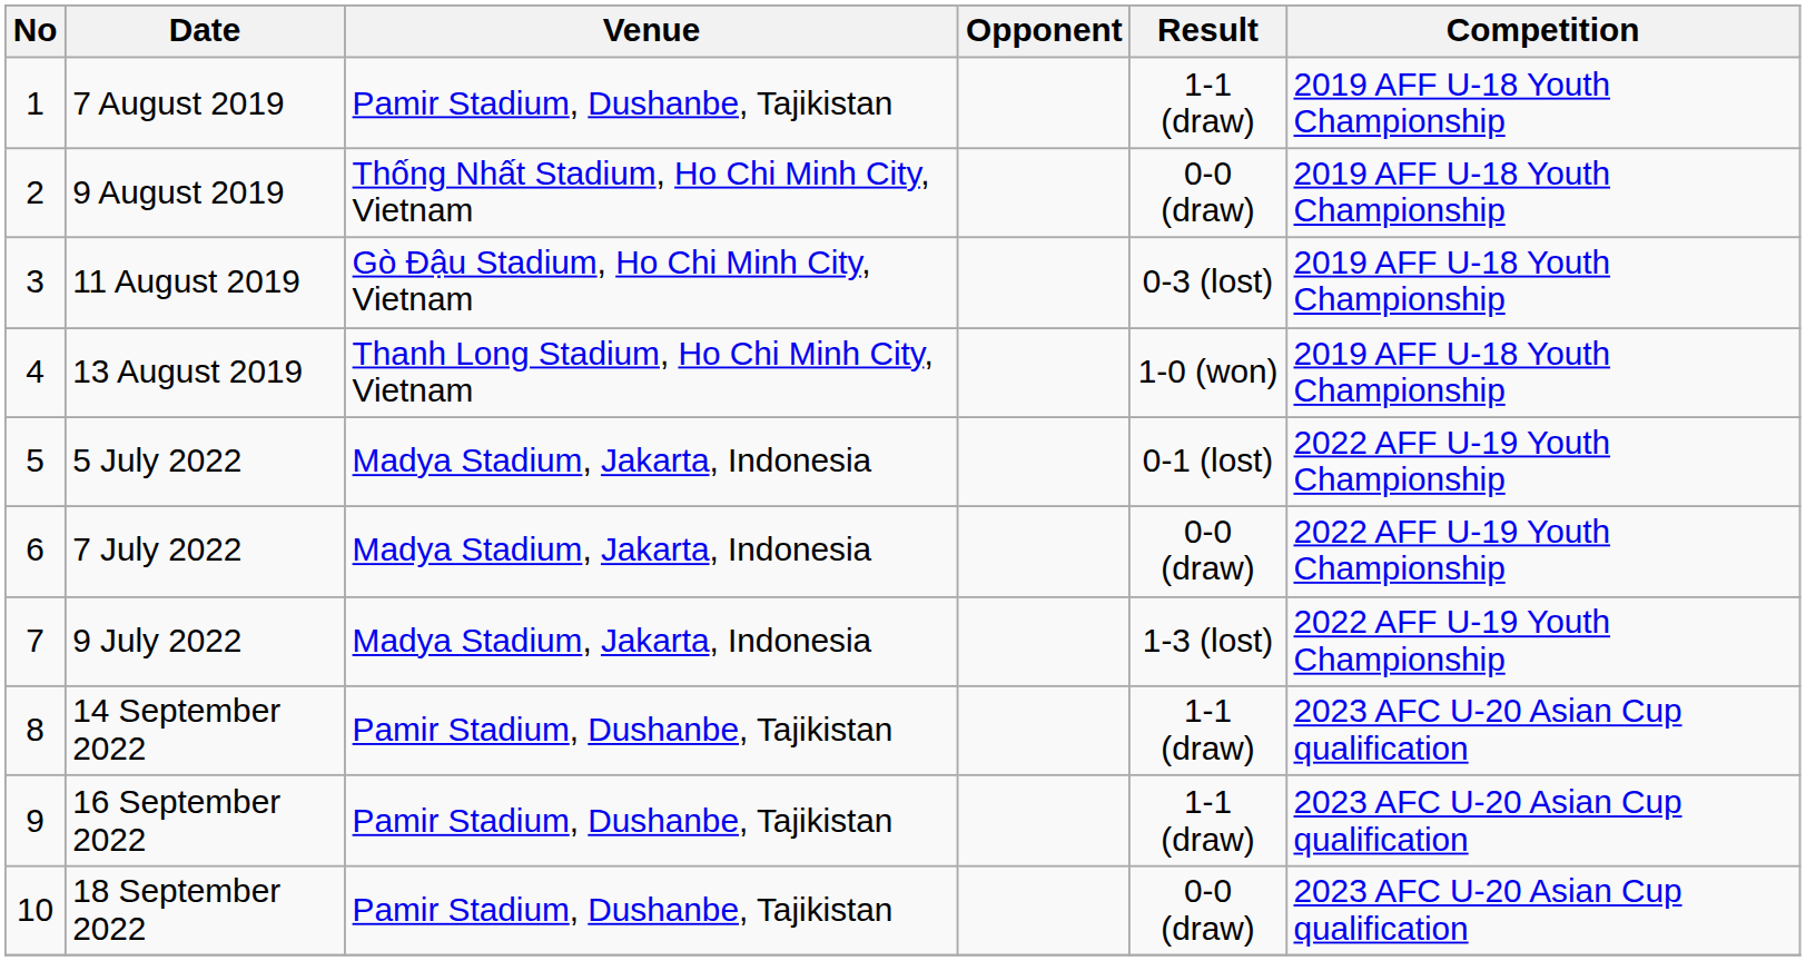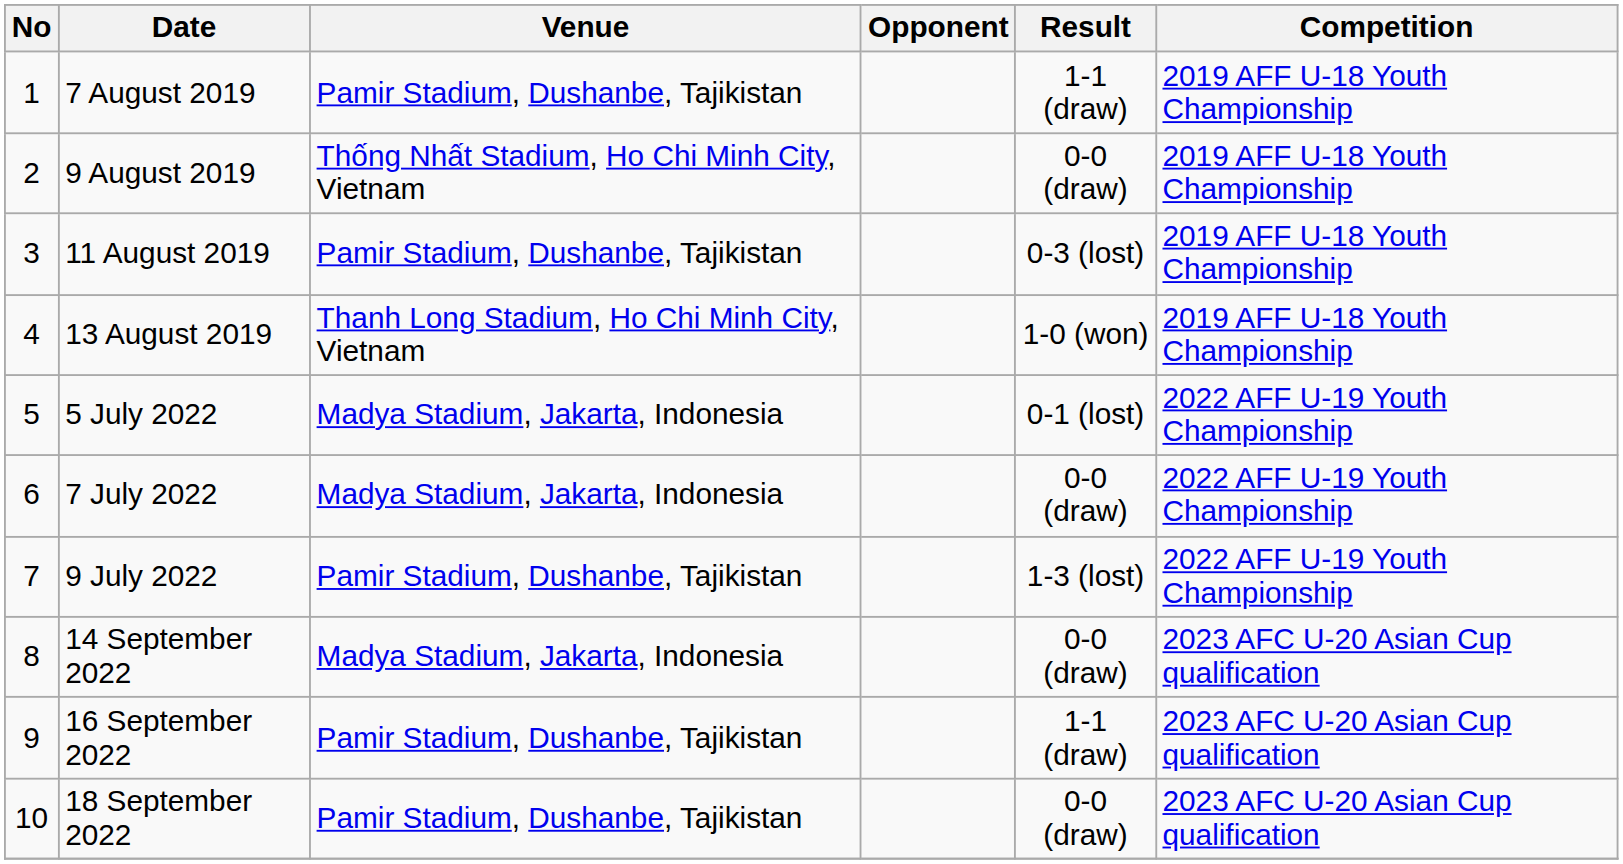 <table class="wikitable">
 <tr>
 <th>No</th>
 <th>Date</th>
 <th>Venue</th>
 <th>Opponent</th>
 <th>Result</th>
 <th>Competition</th>
 </tr>
 <tr>
 <td align=center>1</td>
 <td>7 August 2019</td>
 <td><a href='#'>Pamir Stadium</a>, <a href='#'>Dushanbe</a>, Tajikistan</td>
 <td></td>
 <td align=center>1-1 (draw)</td>
 <td><a href='#'>2019 AFF U-18 Youth Championship</a></td>
 </tr>
 <tr>
 <td align=center>2</td>
 <td>9 August 2019</td>
 <td><a href='#'>Thống Nhất Stadium</a>, <a href='#'>Ho Chi Minh City</a>, Vietnam</td>
 <td></td>
 <td align=center>0-0 (draw)</td>
 <td><a href='#'>2019 AFF U-18 Youth Championship</a></td>
 </tr>
 <tr>
 <td align=center>3</td>
 <td>11 August 2019</td>
-<td><a href='#'>Gò Đậu Stadium</a>, <a href='#'>Ho Chi Minh City</a>, Vietnam</td>
+<td><a href='#'>Pamir Stadium</a>, <a href='#'>Dushanbe</a>, Tajikistan</td>
 <td></td>
 <td align=center>0-3 (lost)</td>
 <td><a href='#'>2019 AFF U-18 Youth Championship</a></td>
 </tr>
 <tr>
 <td align=center>4</td>
 <td>13 August 2019</td>
 <td><a href='#'>Thanh Long Stadium</a>, <a href='#'>Ho Chi Minh City</a>, Vietnam</td>
 <td></td>
 <td align=center>1-0 (won)</td>
 <td><a href='#'>2019 AFF U-18 Youth Championship</a></td>
 </tr>
 <tr>
 <td align=center>5</td>
 <td>5 July 2022</td>
 <td><a href='#'>Madya Stadium</a>, <a href='#'>Jakarta</a>, Indonesia</td>
 <td></td>
 <td align=center>0-1 (lost)</td>
 <td><a href='#'>2022 AFF U-19 Youth Championship</a></td>
 </tr>
 <tr>
 <td align=center>6</td>
 <td>7 July 2022</td>
 <td><a href='#'>Madya Stadium</a>, <a href='#'>Jakarta</a>, Indonesia</td>
 <td></td>
 <td align=center>0-0 (draw)</td>
 <td><a href='#'>2022 AFF U-19 Youth Championship</a></td>
 </tr>
 <tr>
 <td align=center>7</td>
 <td>9 July 2022</td>
-<td><a href='#'>Madya Stadium</a>, <a href='#'>Jakarta</a>, Indonesia</td>
+<td><a href='#'>Pamir Stadium</a>, <a href='#'>Dushanbe</a>, Tajikistan</td>
 <td></td>
 <td align=center>1-3 (lost)</td>
 <td><a href='#'>2022 AFF U-19 Youth Championship</a></td>
 </tr>
 <tr>
 <td align=center>8</td>
 <td>14 September 2022</td>
-<td><a href='#'>Pamir Stadium</a>, <a href='#'>Dushanbe</a>, Tajikistan</td>
+<td><a href='#'>Madya Stadium</a>, <a href='#'>Jakarta</a>, Indonesia</td>
 <td></td>
-<td align=center>1-1 (draw)</td>
+<td align=center>0-0 (draw)</td>
 <td><a href='#'>2023 AFC U-20 Asian Cup qualification</a></td>
 </tr>
 <tr>
 <td align=center>9</td>
 <td>16 September 2022</td>
 <td><a href='#'>Pamir Stadium</a>, <a href='#'>Dushanbe</a>, Tajikistan</td>
 <td></td>
 <td align=center>1-1 (draw)</td>
 <td><a href='#'>2023 AFC U-20 Asian Cup qualification</a></td>
 </tr>
 <tr>
 <td align=center>10</td>
 <td>18 September 2022</td>
 <td><a href='#'>Pamir Stadium</a>, <a href='#'>Dushanbe</a>, Tajikistan</td>
 <td></td>
 <td align=center>0-0 (draw)</td>
 <td><a href='#'>2023 AFC U-20 Asian Cup qualification</a></td>
 </tr>
 <tr>
 </tr>
 </table>
